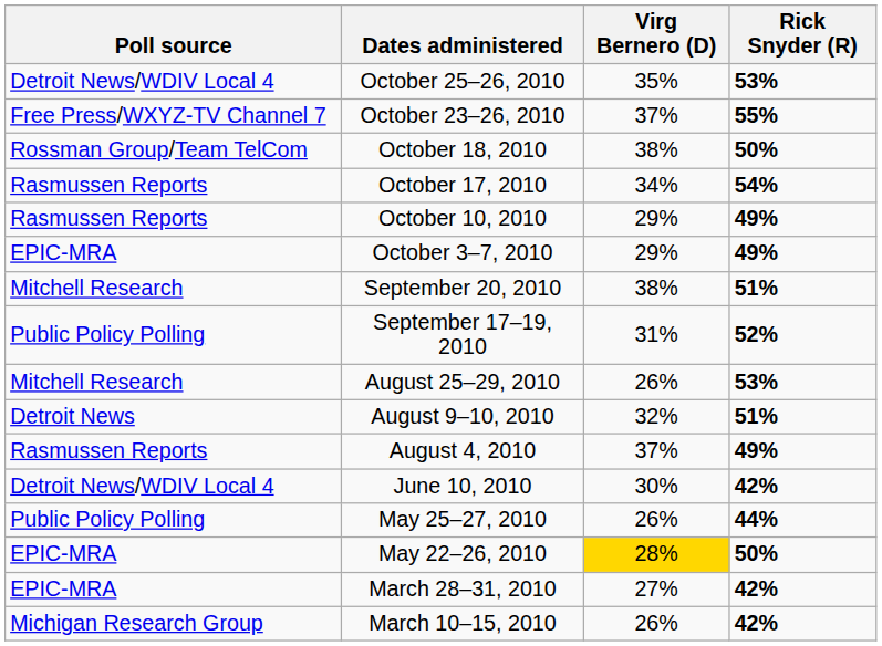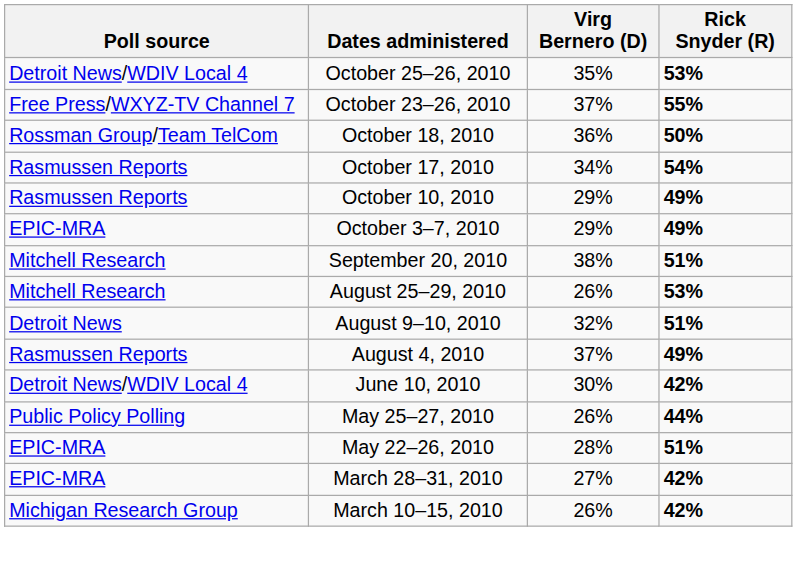 <table class="wikitable">
 <tr valign=bottom>
 <th style="width:240px;">Poll source</th>
 <th style="width:170px;">Dates administered</th>
 <th style="width:100px;">Virg<br>Bernero (D)</th>
 <th style="width:100px;">Rick<br>Snyder (R)</th>
 </tr>
 <tr>
 <td><a href='#'>Detroit News</a>/<a href='#'>WDIV Local 4</a></td>
 <td align=center>October 25–26, 2010</td>
 <td align=center>35%</td>
 <td><strong>53%</strong></td>
 </tr>
 <tr>
 <td><a href='#'>Free Press</a>/<a href='#'>WXYZ-TV Channel 7</a></td>
 <td align=center>October 23–26, 2010</td>
 <td align=center>37%</td>
 <td><strong>55%</strong></td>
 </tr>
 <tr>
 <td><a href='#'>Rossman Group</a>/<a href='#'>Team TelCom</a></td>
 <td align=center>October 18, 2010</td>
-<td align=center>38%</td>
+<td align=center>36%</td>
 <td><strong>50%</strong></td>
 </tr>
 <tr>
 <td><a href='#'>Rasmussen Reports</a></td>
 <td align=center>October 17, 2010</td>
 <td align=center>34%</td>
 <td><strong>54%</strong></td>
 </tr>
 <tr>
 <td><a href='#'>Rasmussen Reports</a></td>
 <td align=center>October 10, 2010</td>
 <td align=center>29%</td>
 <td><strong>49%</strong></td>
 </tr>
 <tr>
 <td><a href='#'>EPIC-MRA</a></td>
 <td align=center>October 3–7, 2010</td>
 <td align=center>29%</td>
 <td><strong>49%</strong></td>
 </tr>
 <tr>
 <td><a href='#'>Mitchell Research</a></td>
 <td align=center>September 20, 2010</td>
 <td align=center>38%</td>
 <td><strong>51%</strong></td>
-</tr>
-<tr>
-<td><a href='#'>Public Policy Polling</a></td>
-<td align=center>September 17–19, 2010</td>
-<td align=center>31%</td>
-<td><strong>52%</strong></td>
 </tr>
 <tr>
 <td><a href='#'>Mitchell Research</a></td>
 <td align=center>August 25–29, 2010</td>
 <td align=center>26%</td>
 <td><strong>53%</strong></td>
 </tr>
 <tr>
 <td><a href='#'>Detroit News</a></td>
 <td align=center>August 9–10, 2010</td>
 <td align=center>32%</td>
 <td><strong>51%</strong></td>
 </tr>
 <tr>
 <td><a href='#'>Rasmussen Reports</a></td>
 <td align=center>August 4, 2010</td>
 <td align=center>37%</td>
 <td><strong>49%</strong></td>
 </tr>
 <tr>
 <td><a href='#'>Detroit News</a>/<a href='#'>WDIV Local 4</a></td>
 <td align=center>June 10, 2010</td>
 <td align=center>30%</td>
 <td><strong>42%</strong></td>
 </tr>
 <tr>
 <td><a href='#'>Public Policy Polling</a></td>
 <td align=center>May 25–27, 2010</td>
 <td align=center>26%</td>
 <td><strong>44%</strong></td>
 </tr>
 <tr>
 <td><a href='#'>EPIC-MRA</a></td>
 <td align=center>May 22–26, 2010</td>
-<td align=center style="background: gold;">28%</td>
-<td><strong>50%</strong></td>
+<td align=center>28%</td>
+<td><strong>51%</strong></td>
 </tr>
 <tr>
 <td><a href='#'>EPIC-MRA</a></td>
 <td align=center>March 28–31, 2010</td>
 <td align=center>27%</td>
 <td><strong>42%</strong></td>
 </tr>
 <tr>
 <td><a href='#'>Michigan Research Group</a></td>
 <td align=center>March 10–15, 2010</td>
 <td align=center>26%</td>
 <td><strong>42%</strong></td>
 </tr>
 </table>
